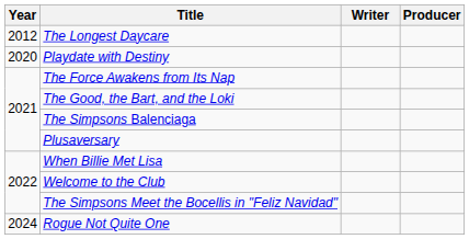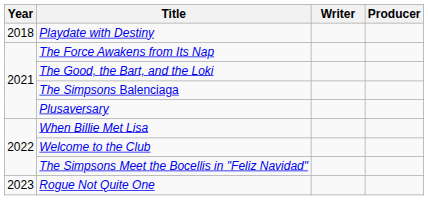 <table class="wikitable">
 <tr>
 <th>Year</th>
 <th>Title</th>
 <th width=65>Writer</th>
 <th width=65>Producer</th>
 </tr>
 <tr>
-<td>2012</td>
-<td><em><a href='#'>The Longest Daycare</a></em></td>
-<td></td>
-<td></td>
-</tr>
-<tr>
-<td>2020</td>
+<td>2018</td>
 <td><em><a href='#'>Playdate with Destiny</a></em></td>
 <td></td>
 <td></td>
 </tr>
 <tr>
 <td rowspan=4>2021</td>
 <td><em><a href='#'>The Force Awakens from Its Nap</a></em></td>
 <td></td>
 <td></td>
 </tr>
 <tr>
 <td><em><a href='#'>The Good, the Bart, and the Loki</a></em></td>
 <td></td>
 <td></td>
 </tr>
 <tr>
 <td><a href='#'><em>The Simpsons</em> Balenciaga</a></td>
 <td></td>
 <td></td>
 </tr>
 <tr>
 <td><em><a href='#'>Plusaversary</a></em></td>
 <td></td>
 <td></td>
 </tr>
 <tr>
 <td rowspan=3>2022</td>
 <td><em><a href='#'>When Billie Met Lisa</a></em></td>
 <td></td>
 <td></td>
 </tr>
 <tr>
 <td><em><a href='#'>Welcome to the Club</a></em></td>
 <td></td>
 <td></td>
 </tr>
 <tr>
 <td><em><a href='#'>The Simpsons Meet the Bocellis in "Feliz Navidad"</a></em></td>
 <td></td>
 <td></td>
 </tr>
 <tr>
-<td>2024</td>
+<td>2023</td>
 <td><em><a href='#'>Rogue Not Quite One</a></em></td>
 <td></td>
 <td></td>
 </tr>
 </table>
